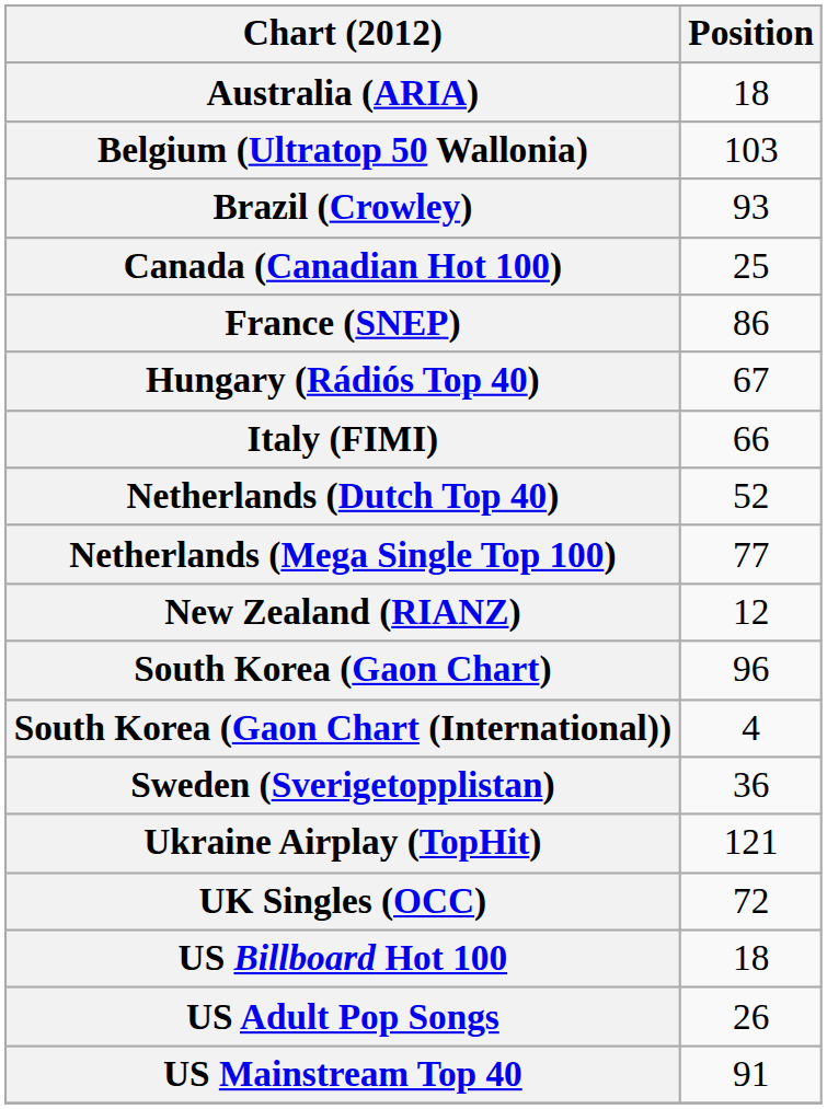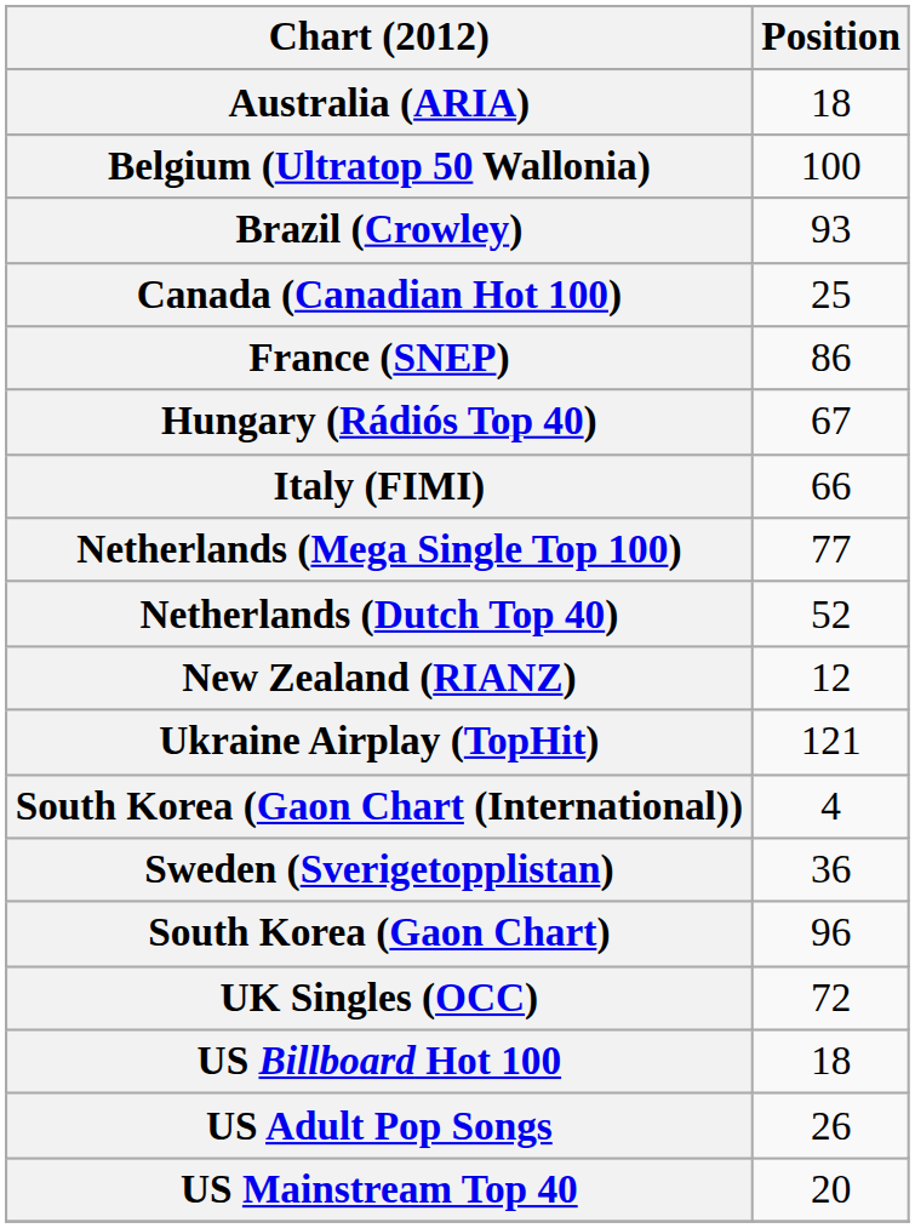 <table class="wikitable plainrowheaders sortable">
 <tr>
 <th scope="col">Chart (2012)</th>
 <th scope="col">Position</th>
 </tr>
 <tr>
 <th scope="row">Australia (<a href='#'>ARIA</a>)</th>
 <td align="center">18</td>
 </tr>
 <tr>
 <th scope="row">Belgium (<a href='#'>Ultratop 50</a> Wallonia)</th>
-<td style="text-align:center;">103</td>
+<td style="text-align:center;">100</td>
 </tr>
 <tr>
 <th scope="row">Brazil (<a href='#'>Crowley</a>)</th>
 <td style="text-align:center;">93</td>
 </tr>
 <tr>
 <th scope="row">Canada (<a href='#'>Canadian Hot 100</a>)</th>
 <td style="text-align:center;">25</td>
 </tr>
 <tr>
 <th scope="row">France (<a href='#'>SNEP</a>)</th>
 <td style="text-align:center;">86</td>
 </tr>
 <tr>
 <th scope="row">Hungary (<a href='#'>Rádiós Top 40</a>)</th>
 <td style="text-align:center;">67</td>
 </tr>
 <tr>
 <th scope="row"!scope="row">Italy (FIMI)</th>
 <td style="text-align:center;">66</td>
 </tr>
 <tr>
+<th scope="row">Netherlands (<a href='#'>Mega Single Top 100</a>)</th>
+<td style="text-align:center;">77</td>
+</tr>
+<tr>
 <th scope="row">Netherlands (<a href='#'>Dutch Top 40</a>)</th>
 <td style="text-align:center;">52</td>
-</tr>
-<tr>
-<th scope="row">Netherlands (<a href='#'>Mega Single Top 100</a>)</th>
-<td style="text-align:center;">77</td>
 </tr>
 <tr>
 <th scope="row">New Zealand (<a href='#'>RIANZ</a>)</th>
 <td style="text-align:center;">12</td>
 </tr>
 <tr>
-<th scope="row">South Korea (<a href='#'>Gaon Chart</a>)</th>
-<td style="text-align:center;">96</td>
+<th scope="row">Ukraine Airplay (<a href='#'>TopHit</a>)</th>
+<td style="text-align:center;">121</td>
 </tr>
 <tr>
 <th scope="row">South Korea (<a href='#'>Gaon Chart</a> (International))</th>
 <td style="text-align:center;">4</td>
 </tr>
 <tr>
 <th scope="row">Sweden (<a href='#'>Sverigetopplistan</a>)</th>
 <td style="text-align:center;">36</td>
 </tr>
 <tr>
-<th scope="row">Ukraine Airplay (<a href='#'>TopHit</a>)</th>
-<td style="text-align:center;">121</td>
+<th scope="row">South Korea (<a href='#'>Gaon Chart</a>)</th>
+<td style="text-align:center;">96</td>
 </tr>
 <tr>
 <th scope="row">UK Singles (<a href='#'>OCC</a>)</th>
 <td style="text-align:center;">72</td>
 </tr>
 <tr>
 <th scope="row">US <a href='#'><em>Billboard</em> Hot 100</a></th>
 <td style="text-align:center;">18</td>
 </tr>
 <tr>
 <th scope="row">US <a href='#'>Adult Pop Songs</a></th>
 <td style="text-align:center;">26</td>
 </tr>
 <tr>
 <th scope="row">US <a href='#'>Mainstream Top 40</a></th>
-<td style="text-align:center;">91</td>
+<td style="text-align:center;">20</td>
 </tr>
 <tr>
 </tr>
 </table>
